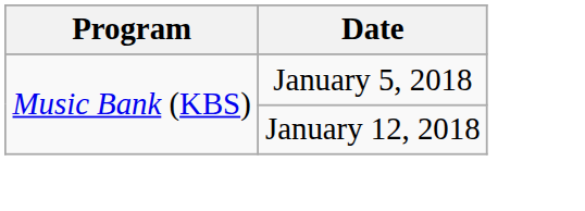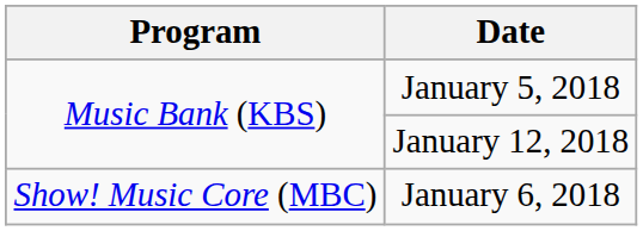 <table class="wikitable">
 <tr>
 <th>Program</th>
 <th>Date</th>
 </tr>
 <tr>
 <td align="center" rowspan="2"><a href='#'><em>Music Bank</em></a> (<a href='#'>KBS</a>)</td>
 <td align="center">January 5, 2018</td>
 </tr>
 <tr>
 <td align="center">January 12, 2018</td>
 </tr>
+<tr>
+<td align="center"><em><a href='#'>Show! Music Core</a></em> (<a href='#'>MBC</a>)</td>
+<td align="center">January 6, 2018</td>
+</tr>
 </table>
